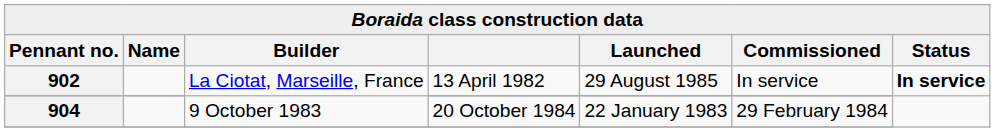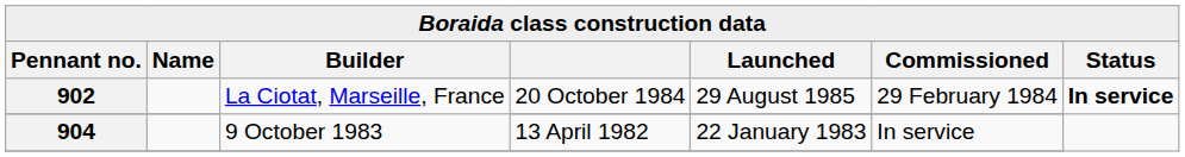 <table border="1" class="wikitable plainrowheaders">
 <tr>
 <th colspan="7" style="background:#eee;" align="center"><em>Boraida</em> class construction data</th>
 </tr>
 <tr>
 <th scope="col">Pennant no.</th>
 <th scope="col">Name</th>
 <th scope="col">Builder</th>
 <th scope="col"></th>
 <th scope="col">Launched</th>
 <th scope="col">Commissioned</th>
 <th scope="col">Status</th>
 </tr>
 <tr>
 <th scope="row">902</th>
 <td></td>
 <td rowspan=2 align=center><a href='#'>La Ciotat</a>, <a href='#'>Marseille</a>, France</td>
-<td>13 April 1982</td>
+<td>20 October 1984</td>
 <td>29 August 1985</td>
-<td>In service</td>
+<td>29 February 1984</td>
 <td><strong>In service</strong></td>
 </tr>
 <tr>
 </tr>
 <tr>
 <th scope="row">904</th>
 <td></td>
 <td>9 October 1983</td>
-<td>20 October 1984</td>
+<td>13 April 1982</td>
 <td>22 January 1983</td>
-<td>29 February 1984</td>
+<td>In service</td>
 </tr>
 <tr>
 </tr>
 </table>
